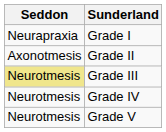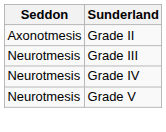 <table class="wikitable">
 <tr>
 <th>Seddon</th>
 <th>Sunderland</th>
 </tr>
 <tr>
-<td>Neurapraxia</td>
-<td>Grade I</td>
-</tr>
-<tr>
 <td>Axonotmesis</td>
 <td>Grade II</td>
 </tr>
 <tr>
-<td style="background: khaki;">Neurotmesis</td>
+<td>Neurotmesis</td>
 <td>Grade III</td>
 </tr>
 <tr>
 <td>Neurotmesis</td>
 <td>Grade IV</td>
 </tr>
 <tr>
 <td>Neurotmesis</td>
 <td>Grade V</td>
 </tr>
 </table>
